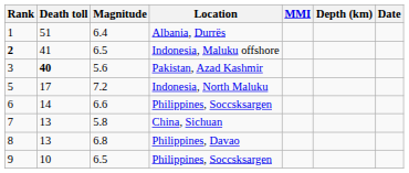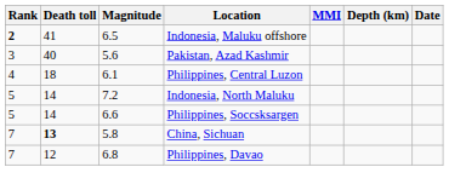 <table class="sortable wikitable" style="font-size:100%;">
 <tr>
 <th>Rank</th>
 <th>Death toll</th>
 <th>Magnitude</th>
 <th>Location</th>
 <th><a href='#'>MMI</a></th>
 <th>Depth (km)</th>
 <th>Date</th>
-</tr>
-<tr>
-<td>1</td>
-<td>51</td>
-<td>6.4</td>
-<td> <a href='#'>Albania</a>, <a href='#'>Durrës</a></td>
-<td></td>
-<td></td>
-<td></td>
 </tr>
 <tr>
 <td><strong>2</strong></td>
 <td>41</td>
 <td>6.5</td>
 <td> <a href='#'>Indonesia</a>, <a href='#'>Maluku</a> offshore</td>
 <td></td>
 <td></td>
 <td></td>
 </tr>
 <tr>
 <td>3</td>
-<td><strong>40</strong></td>
+<td>40</td>
 <td>5.6</td>
 <td> <a href='#'>Pakistan</a>, <a href='#'>Azad Kashmir</a></td>
 <td></td>
 <td></td>
 <td></td>
 </tr>
 <tr>
+<td>4</td>
+<td>18</td>
+<td>6.1</td>
+<td> <a href='#'>Philippines</a>, <a href='#'>Central Luzon</a></td>
+<td></td>
+<td></td>
+<td></td>
+</tr>
+<tr>
 <td>5</td>
-<td>17</td>
+<td>14</td>
 <td>7.2</td>
 <td> <a href='#'>Indonesia</a>, <a href='#'>North Maluku</a></td>
 <td></td>
 <td></td>
 <td></td>
 </tr>
 <tr>
-<td>6</td>
+<td>5</td>
 <td>14</td>
 <td>6.6</td>
 <td> <a href='#'>Philippines</a>, <a href='#'>Soccsksargen</a></td>
 <td></td>
 <td></td>
 <td></td>
 </tr>
 <tr>
 <td>7</td>
-<td>13</td>
+<td><strong>13</strong></td>
 <td>5.8</td>
 <td> <a href='#'>China</a>, <a href='#'>Sichuan</a></td>
 <td></td>
 <td></td>
 <td></td>
 </tr>
 <tr>
-<td>8</td>
-<td>13</td>
+<td>7</td>
+<td>12</td>
 <td>6.8</td>
 <td> <a href='#'>Philippines</a>, <a href='#'>Davao</a></td>
 <td></td>
 <td></td>
 <td></td>
 </tr>
-<tr>
-<td>9</td>
-<td>10</td>
-<td>6.5</td>
-<td> <a href='#'>Philippines</a>, <a href='#'>Soccsksargen</a></td>
-<td></td>
-<td></td>
-<td></td>
-</tr>
 </table>
